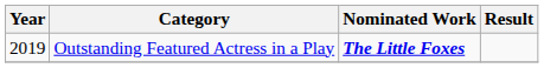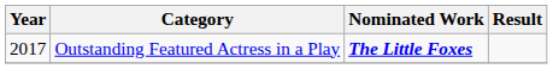 <table class="wikitable">
 <tr>
 <th>Year</th>
 <th>Category</th>
 <th>Nominated Work</th>
 <th>Result</th>
 </tr>
 <tr>
-<td>2019</td>
+<td>2017</td>
 <td><a href='#'>Outstanding Featured Actress in a Play</a></td>
 <td><strong><em><a href='#'>The Little Foxes</a></em></strong></td>
 <td></td>
 </tr>
 <tr>
 </tr>
 </table>
